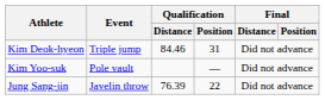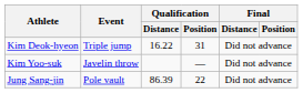 <table class=wikitable style="font-size:90%">
 <tr>
 <th rowspan=2>Athlete</th>
 <th rowspan=2>Event</th>
 <th colspan="2">Qualification</th>
 <th colspan="2">Final</th>
 </tr>
 <tr style="font-size:95%">
 <th>Distance</th>
 <th>Position</th>
 <th>Distance</th>
 <th>Position</th>
 </tr>
 <tr align=center>
 <td align=left><a href='#'>Kim Deok-hyeon</a></td>
 <td align=left><a href='#'>Triple jump</a></td>
-<td>84.46</td>
+<td>16.22</td>
 <td>31</td>
 <td colspan=2>Did not advance</td>
 </tr>
 <tr align=center>
 <td align=left><a href='#'>Kim Yoo-suk</a></td>
-<td align=left><a href='#'>Pole vault</a></td>
+<td align=left><a href='#'>Javelin throw</a></td>
 <td></td>
 <td>—</td>
 <td colspan=2>Did not advance</td>
 </tr>
 <tr align=center>
 <td align=left><a href='#'>Jung Sang-jin</a></td>
-<td align=left><a href='#'>Javelin throw</a></td>
-<td>76.39</td>
+<td align=left><a href='#'>Pole vault</a></td>
+<td>86.39</td>
 <td>22</td>
 <td colspan=2>Did not advance</td>
 </tr>
 </table>
